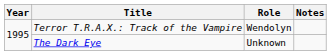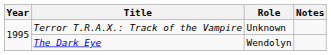 <table class="wikitable sortable">
 <tr>
 <th>Year</th>
 <th>Title</th>
 <th>Role</th>
 <th class="unsortable">Notes</th>
 </tr>
 <tr>
 <td rowspan="2">1995</td>
 <td><em>Terror T.R.A.X.: Track of the Vampire</em></td>
-<td>Wendolyn</td>
+<td>Unknown</td>
 <td></td>
 </tr>
 <tr>
 <td><em><a href='#'>The Dark Eye</a></em></td>
-<td>Unknown</td>
+<td>Wendolyn</td>
 <td></td>
 </tr>
 </table>
